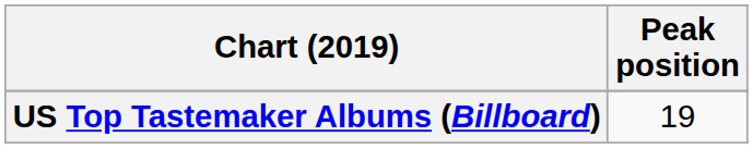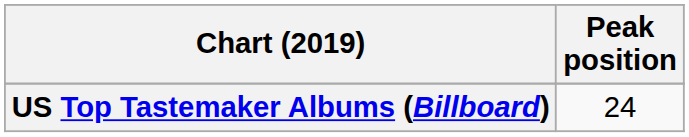 <table class="wikitable sortable plainrowheaders" style="text-align:center">
 <tr>
 <th scope="col">Chart (2019)</th>
 <th scope="col">Peak<br>position</th>
 </tr>
 <tr>
 </tr>
 <tr>
 </tr>
 <tr>
 <th scope="row">US <a href='#'>Top Tastemaker Albums</a> (<em><a href='#'>Billboard</a></em>)</th>
-<td>19</td>
+<td>24</td>
 </tr>
 </table>
